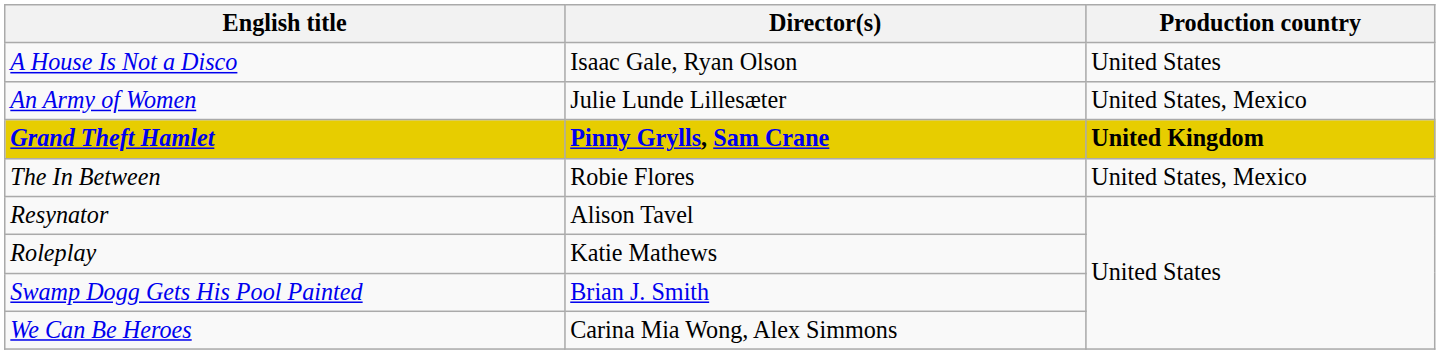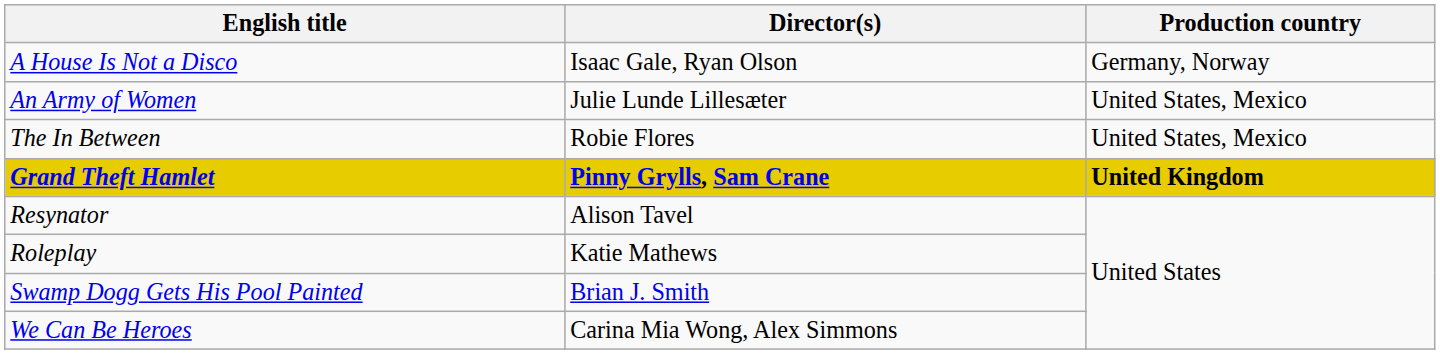 <table class="wikitable plainrowheaders" style="width:75%; margin-bottom:4px">
 <tr>
 <th scope="col">English title</th>
 <th scope="col">Director(s)</th>
 <th scope="col">Production country</th>
 </tr>
 <tr>
 <td scope="row"><em><a href='#'>A House Is Not a Disco</a></em></td>
 <td>Isaac Gale, Ryan Olson</td>
-<td>United States</td>
+<td>Germany, Norway</td>
 </tr>
 <tr>
 <td scope="row"><em><a href='#'>An Army of Women</a></em></td>
 <td>Julie Lunde Lillesæter</td>
 <td>United States, Mexico</td>
 </tr>
+<tr>
+<td scope="row"><em>The In Between</em></td>
+<td>Robie Flores</td>
+<td>United States, Mexico</td>
+</tr>
 <tr style="background:#E7CD00;">
 <td scope="row"><strong><em><a href='#'>Grand Theft Hamlet</a></em></strong></td>
 <td><strong><a href='#'>Pinny Grylls</a>, <a href='#'>Sam Crane</a></strong></td>
 <td><strong>United Kingdom</strong></td>
-</tr>
-<tr>
-<td scope="row"><em>The In Between</em></td>
-<td>Robie Flores</td>
-<td>United States, Mexico</td>
 </tr>
 <tr>
 <td scope="row"><em>Resynator</em></td>
 <td>Alison Tavel</td>
 <td rowspan="4">United States</td>
 </tr>
 <tr>
 <td scope="row"><em>Roleplay</em></td>
 <td>Katie Mathews</td>
 </tr>
 <tr>
 <td scope="row"><em><a href='#'>Swamp Dogg Gets His Pool Painted</a></em></td>
 <td><a href='#'>Brian J. Smith</a></td>
 </tr>
 <tr>
 <td scope="row"><em><a href='#'>We Can Be Heroes</a></em></td>
 <td>Carina Mia Wong, Alex Simmons</td>
 </tr>
 </table>
